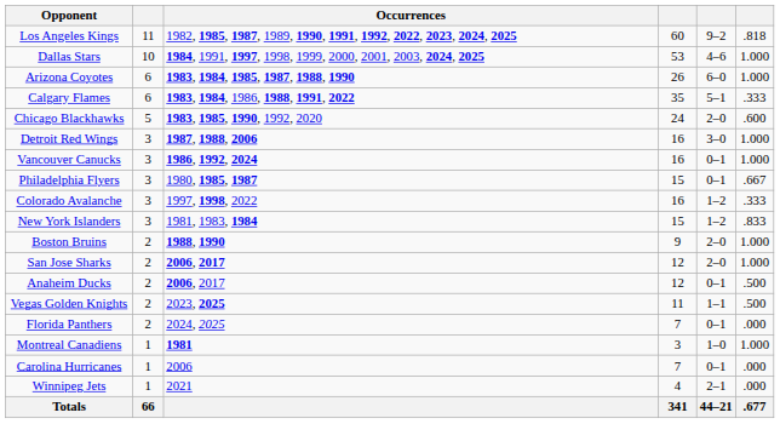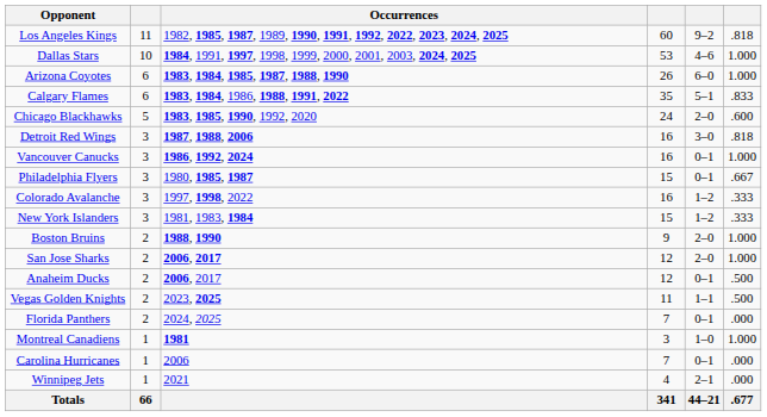 <table class="wikitable sortable" style="text-align: center; width: 75%;">
 <tr>
 <th width="150">Opponent</th>
 <th width="30"></th>
 <th>Occurrences</th>
 <th width="40"></th>
 <th width="40"></th>
 <th width="40"></th>
 </tr>
 <tr>
 <td><a href='#'>Los Angeles Kings</a></td>
 <td>11</td>
 <td align=left><a href='#'>1982</a>, <strong><a href='#'>1985</a></strong>, <strong><a href='#'>1987</a></strong>, <a href='#'>1989</a>, <strong><a href='#'>1990</a></strong>, <strong><a href='#'>1991</a></strong>, <strong><a href='#'>1992</a></strong>, <strong><a href='#'>2022</a></strong>, <strong><a href='#'>2023</a></strong>, <strong><a href='#'>2024</a></strong>, <strong><a href='#'>2025</a></strong></td>
 <td>60</td>
 <td>9–2</td>
 <td>.818</td>
 </tr>
 <tr>
 <td><a href='#'>Dallas Stars</a></td>
 <td>10</td>
 <td align=left><strong><a href='#'>1984</a></strong>, <a href='#'>1991</a>, <strong><a href='#'>1997</a></strong>, <a href='#'>1998</a>, <a href='#'>1999</a>, <a href='#'>2000</a>, <a href='#'>2001</a>, <a href='#'>2003</a>, <strong><a href='#'>2024</a></strong>, <strong><a href='#'>2025</a></strong></td>
 <td>53</td>
 <td>4–6</td>
 <td>1.000</td>
 </tr>
 <tr>
 <td><a href='#'>Arizona Coyotes</a></td>
 <td>6</td>
 <td align=left><strong><a href='#'>1983</a></strong>, <strong><a href='#'>1984</a></strong>, <strong><a href='#'>1985</a></strong>, <strong><a href='#'>1987</a></strong>, <strong><a href='#'>1988</a></strong>, <strong><a href='#'>1990</a></strong></td>
 <td>26</td>
 <td>6–0</td>
 <td>1.000</td>
 </tr>
 <tr>
 <td><a href='#'>Calgary Flames</a></td>
 <td>6</td>
 <td align=left><strong><a href='#'>1983</a></strong>, <strong><a href='#'>1984</a></strong>, <a href='#'>1986</a>, <strong><a href='#'>1988</a></strong>, <strong><a href='#'>1991</a></strong>, <strong><a href='#'>2022</a></strong></td>
 <td>35</td>
 <td>5–1</td>
-<td>.333</td>
+<td>.833</td>
 </tr>
 <tr>
 <td><a href='#'>Chicago Blackhawks</a></td>
 <td>5</td>
 <td align=left><strong><a href='#'>1983</a></strong>, <strong><a href='#'>1985</a></strong>, <strong><a href='#'>1990</a></strong>, <a href='#'>1992</a>, <a href='#'>2020</a></td>
 <td>24</td>
 <td>2–0</td>
 <td>.600</td>
 </tr>
 <tr>
 <td><a href='#'>Detroit Red Wings</a></td>
 <td>3</td>
 <td align=left><strong><a href='#'>1987</a></strong>, <strong><a href='#'>1988</a></strong>, <strong><a href='#'>2006</a></strong></td>
 <td>16</td>
 <td>3–0</td>
-<td>1.000</td>
+<td>.818</td>
 </tr>
 <tr>
 <td><a href='#'>Vancouver Canucks</a></td>
 <td>3</td>
 <td align=left><strong><a href='#'>1986</a></strong>, <strong><a href='#'>1992</a></strong>, <strong><a href='#'>2024</a></strong></td>
 <td>16</td>
 <td>0–1</td>
 <td>1.000</td>
 </tr>
 <tr>
 <td><a href='#'>Philadelphia Flyers</a></td>
 <td>3</td>
 <td align=left><a href='#'>1980</a>, <strong><a href='#'>1985</a></strong>, <strong><a href='#'>1987</a></strong></td>
 <td>15</td>
 <td>0–1</td>
 <td>.667</td>
 </tr>
 <tr>
 <td><a href='#'>Colorado Avalanche</a></td>
 <td>3</td>
 <td align=left><a href='#'>1997</a>, <strong><a href='#'>1998</a></strong>, <a href='#'>2022</a></td>
 <td>16</td>
 <td>1–2</td>
 <td>.333</td>
 </tr>
 <tr>
 <td><a href='#'>New York Islanders</a></td>
 <td>3</td>
 <td align=left><a href='#'>1981</a>, <a href='#'>1983</a>, <strong><a href='#'>1984</a></strong></td>
 <td>15</td>
 <td>1–2</td>
-<td>.833</td>
+<td>.333</td>
 </tr>
 <tr>
 <td><a href='#'>Boston Bruins</a></td>
 <td>2</td>
 <td align=left><strong><a href='#'>1988</a></strong>, <strong><a href='#'>1990</a></strong></td>
 <td>9</td>
 <td>2–0</td>
 <td>1.000</td>
 </tr>
 <tr>
 <td><a href='#'>San Jose Sharks</a></td>
 <td>2</td>
 <td align=left><strong><a href='#'>2006</a></strong>, <strong><a href='#'>2017</a></strong></td>
 <td>12</td>
 <td>2–0</td>
 <td>1.000</td>
 </tr>
 <tr>
 <td><a href='#'>Anaheim Ducks</a></td>
 <td>2</td>
 <td align=left><strong><a href='#'>2006</a></strong>, <a href='#'>2017</a></td>
 <td>12</td>
 <td>0–1</td>
 <td>.500</td>
 </tr>
 <tr>
 <td><a href='#'>Vegas Golden Knights</a></td>
 <td>2</td>
 <td align=left><a href='#'>2023</a>, <strong><a href='#'>2025</a></strong></td>
 <td>11</td>
 <td>1–1</td>
 <td>.500</td>
 </tr>
 <tr>
 <td><a href='#'>Florida Panthers</a></td>
 <td>2</td>
 <td align=left><a href='#'>2024</a>, <em><a href='#'>2025</a></em></td>
 <td>7</td>
 <td>0–1</td>
 <td>.000</td>
 </tr>
 <tr>
 <td><a href='#'>Montreal Canadiens</a></td>
 <td>1</td>
 <td align=left><strong><a href='#'>1981</a></strong></td>
 <td>3</td>
 <td>1–0</td>
 <td>1.000</td>
 </tr>
 <tr>
 <td><a href='#'>Carolina Hurricanes</a></td>
 <td>1</td>
 <td align=left><a href='#'>2006</a></td>
 <td>7</td>
 <td>0–1</td>
 <td>.000</td>
 </tr>
 <tr>
 <td><a href='#'>Winnipeg Jets</a></td>
 <td>1</td>
 <td align=left><a href='#'>2021</a></td>
 <td>4</td>
 <td>2–1</td>
 <td>.000</td>
 </tr>
 <tr>
 <th width="150">Totals</th>
 <th width="30">66</th>
 <th></th>
 <th width="40">341</th>
 <th width="40">44–21</th>
 <th width="40">.677</th>
 </tr>
 </table>
